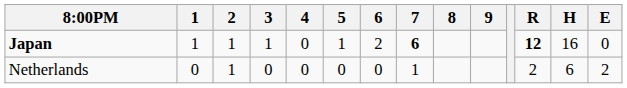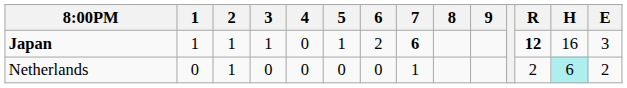 <table border=1 cellspacing=0 width=600 style="margin-left:3em;" class="wikitable">
 <tr style="text-align:center; background-color:#e6e6e6;">
 <th align=left width=28%>8:00PM</th>
 <th width=6%>1</th>
 <th width=6%>2</th>
 <th width=6%>3</th>
 <th width=6%>4</th>
 <th width=6%>5</th>
 <th width=6%>6</th>
 <th width=6%>7</th>
 <th width=6%>8</th>
 <th width=6%>9</th>
 <th rowspan="3" width=0.5%></th>
 <th width=6%>R</th>
 <th width=6%>H</th>
 <th width=6%>E</th>
 </tr>
 <tr style="text-align:center;">
 <td align=left> <strong>Japan</strong></td>
 <td>1</td>
 <td>1</td>
 <td>1</td>
 <td>0</td>
 <td>1</td>
 <td>2</td>
 <td><strong>6</strong></td>
 <td></td>
 <td></td>
 <td><strong>12</strong></td>
 <td>16</td>
-<td>0</td>
+<td>3</td>
 </tr>
 <tr style="text-align:center;">
 <td align=left> Netherlands</td>
 <td>0</td>
 <td>1</td>
 <td>0</td>
 <td>0</td>
 <td>0</td>
 <td>0</td>
 <td>1</td>
 <td></td>
 <td></td>
 <td>2</td>
-<td>6</td>
+<td style="background: paleturquoise;">6</td>
 <td>2</td>
 </tr>
 </table>
